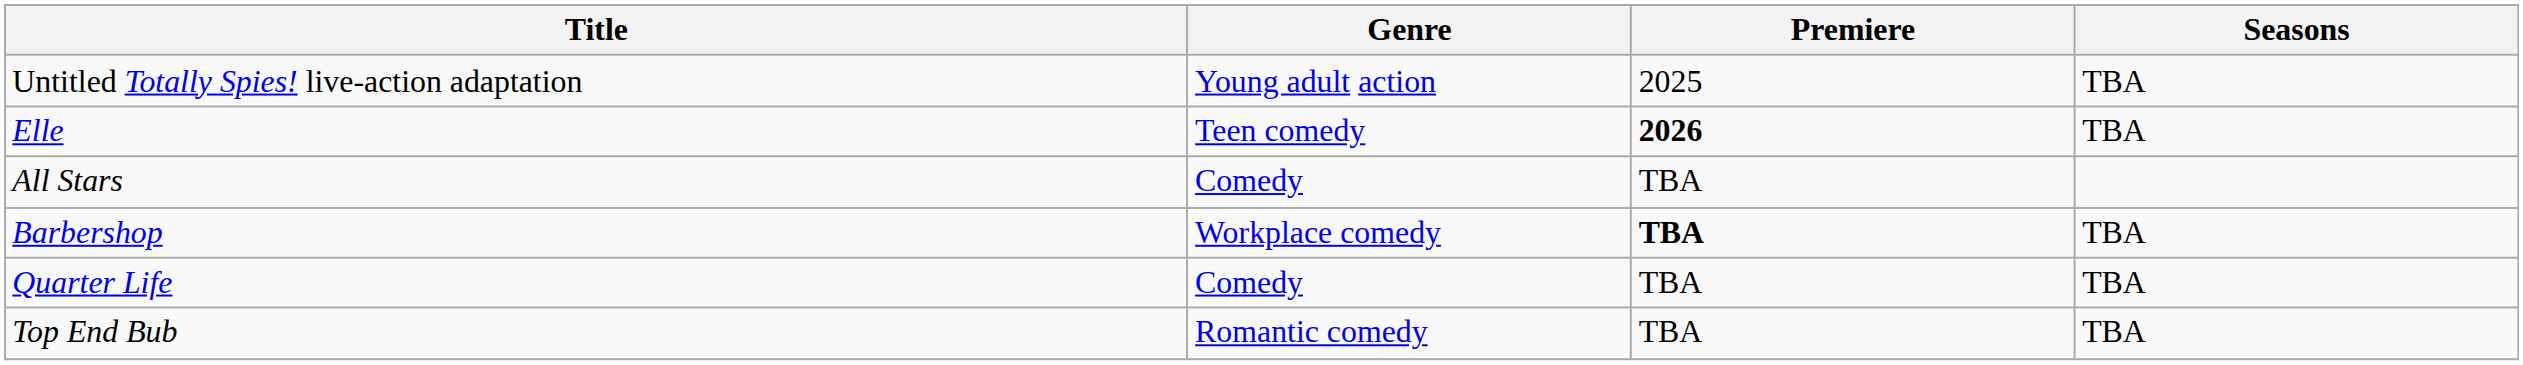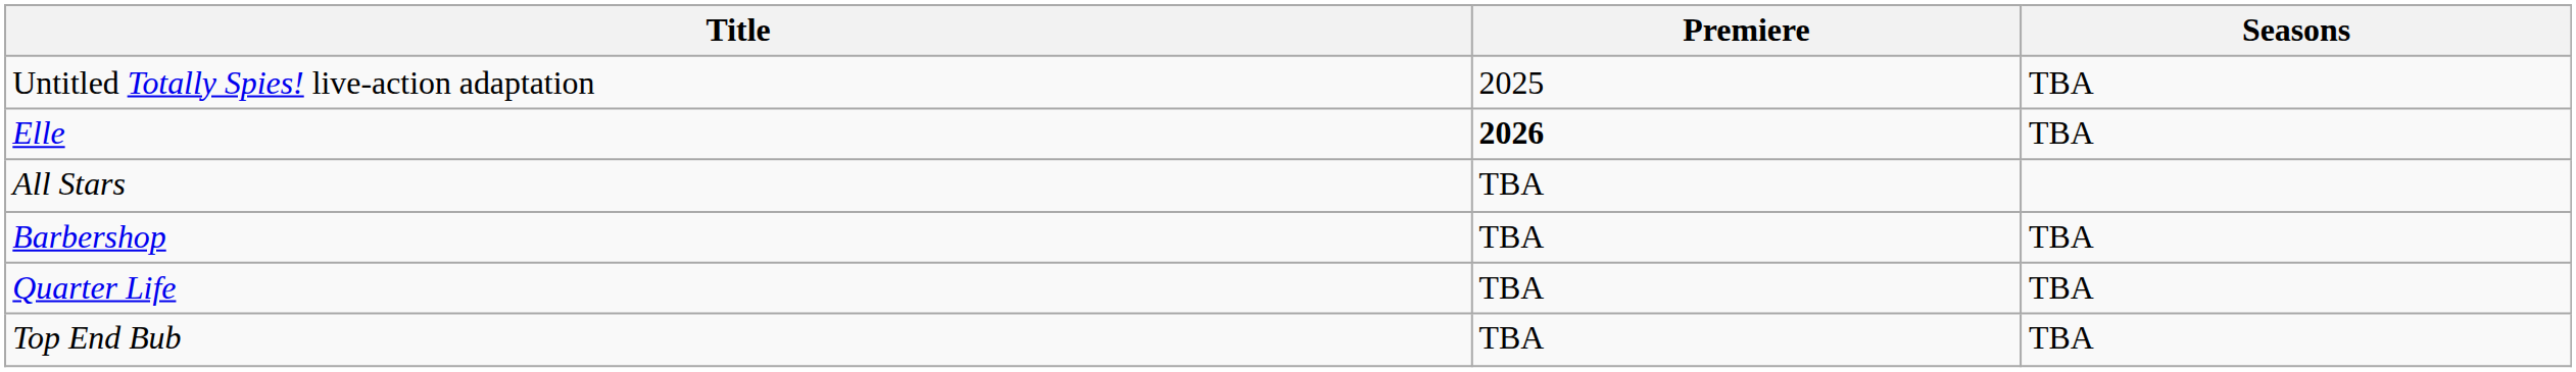 <table class="wikitable sortable" style="width:100%;">
 <tr>
 <th style="width:40%;">Title</th>
-<th style="width:15%;">Genre</th>
 <th style="width:15%;">Premiere</th>
 <th style="width:15%;">Seasons</th>
 </tr>
 <tr>
 <td>Untitled <em><a href='#'>Totally Spies!</a></em> live-action adaptation</td>
-<td><a href='#'>Young adult</a> <a href='#'>action</a></td>
 <td>2025</td>
 <td>TBA</td>
 </tr>
 <tr>
 <td><em><a href='#'>Elle</a></em></td>
-<td><a href='#'>Teen comedy</a></td>
 <td><strong>2026</strong></td>
 <td>TBA</td>
 </tr>
 <tr>
 <td><em>All Stars</em></td>
-<td><a href='#'>Comedy</a></td>
 <td>TBA</td>
 <td></td>
 </tr>
 <tr>
 <td><em><a href='#'>Barbershop</a></em></td>
-<td><a href='#'>Workplace comedy</a></td>
-<td><strong>TBA</strong></td>
+<td>TBA</td>
 <td>TBA</td>
 </tr>
 <tr>
 <td><em><a href='#'>Quarter Life</a></em></td>
-<td><a href='#'>Comedy</a></td>
 <td>TBA</td>
 <td>TBA</td>
 </tr>
 <tr>
 <td><em>Top End Bub</em></td>
-<td><a href='#'>Romantic comedy</a></td>
 <td>TBA</td>
 <td>TBA</td>
 </tr>
 </table>
